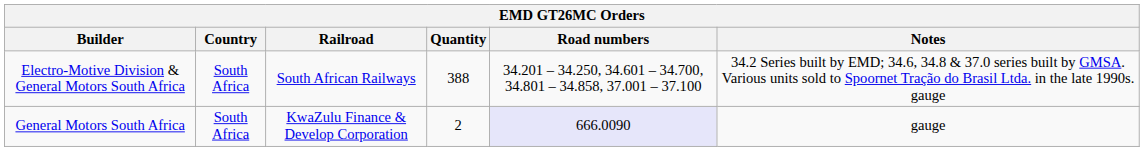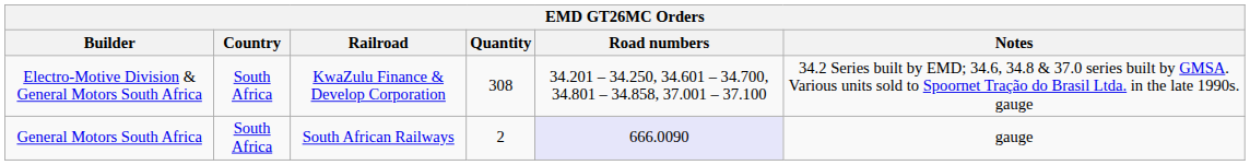 <table class="wikitable">
 <tr>
 <th colspan="6">EMD GT26MC Orders</th>
 </tr>
 <tr>
 <th>Builder</th>
 <th>Country</th>
 <th>Railroad</th>
 <th>Quantity</th>
 <th>Road numbers</th>
 <th>Notes</th>
 </tr>
 <tr align="center">
 <td><a href='#'>Electro-Motive Division</a> & <a href='#'>General Motors South Africa</a></td>
 <td><a href='#'>South Africa</a></td>
-<td><a href='#'>South African Railways</a></td>
-<td>388</td>
+<td><a href='#'>KwaZulu Finance & Develop Corporation</a></td>
+<td>308</td>
 <td>34.201 – 34.250, 34.601 – 34.700, 34.801 – 34.858, 37.001 – 37.100</td>
 <td>34.2 Series built by EMD; 34.6, 34.8 & 37.0 series built by  <a href='#'>GMSA</a>. Various units sold to <a href='#'>Spoornet Tração do Brasil Ltda.</a> in the late 1990s.<br>  gauge</td>
 </tr>
 <tr align="center">
 <td><a href='#'>General Motors South Africa</a></td>
 <td><a href='#'>South Africa</a></td>
-<td><a href='#'>KwaZulu Finance & Develop Corporation</a></td>
+<td><a href='#'>South African Railways</a></td>
 <td>2</td>
 <td style="background: lavender;">666.0090</td>
 <td> gauge</td>
 </tr>
 </table>
